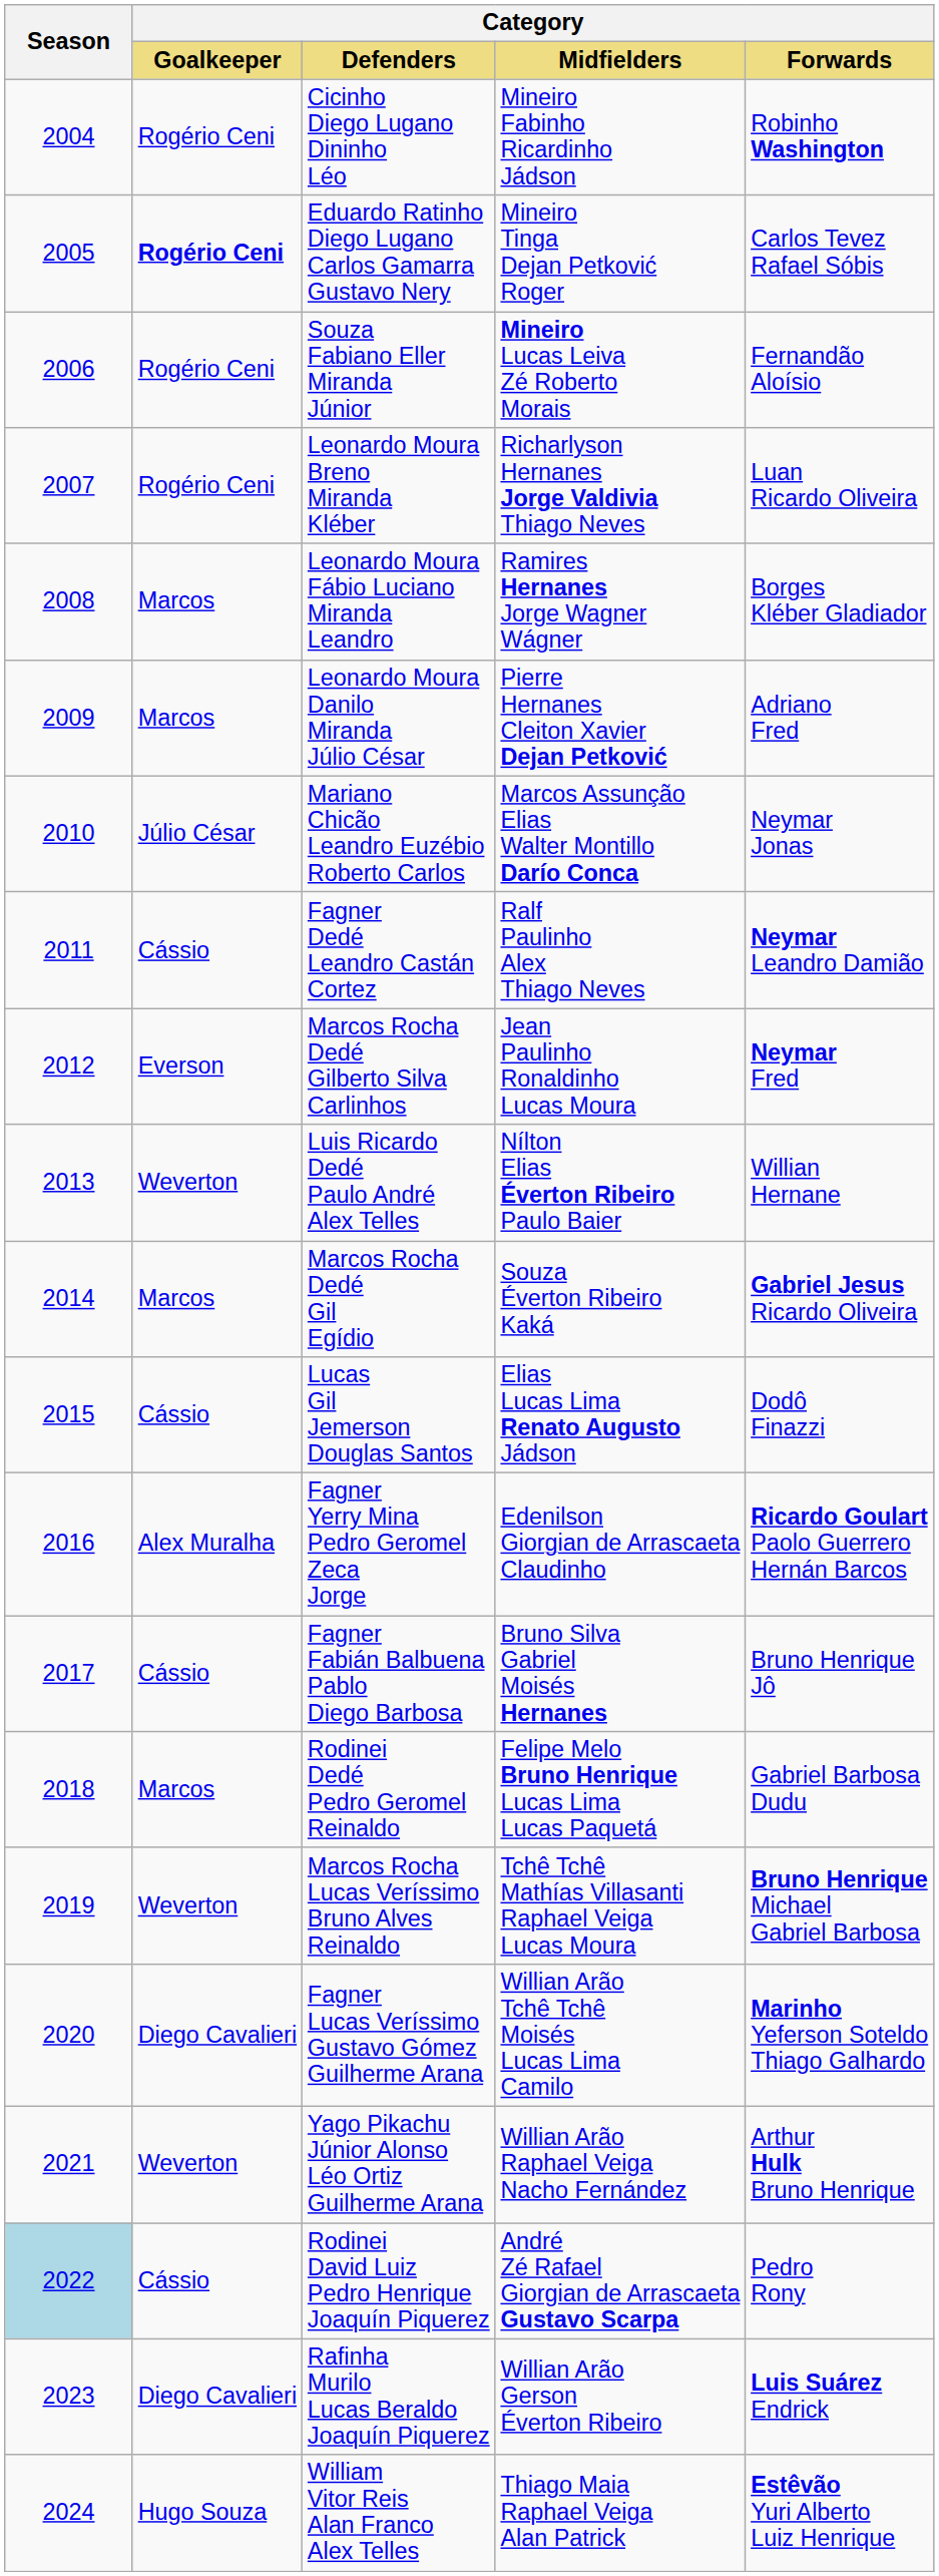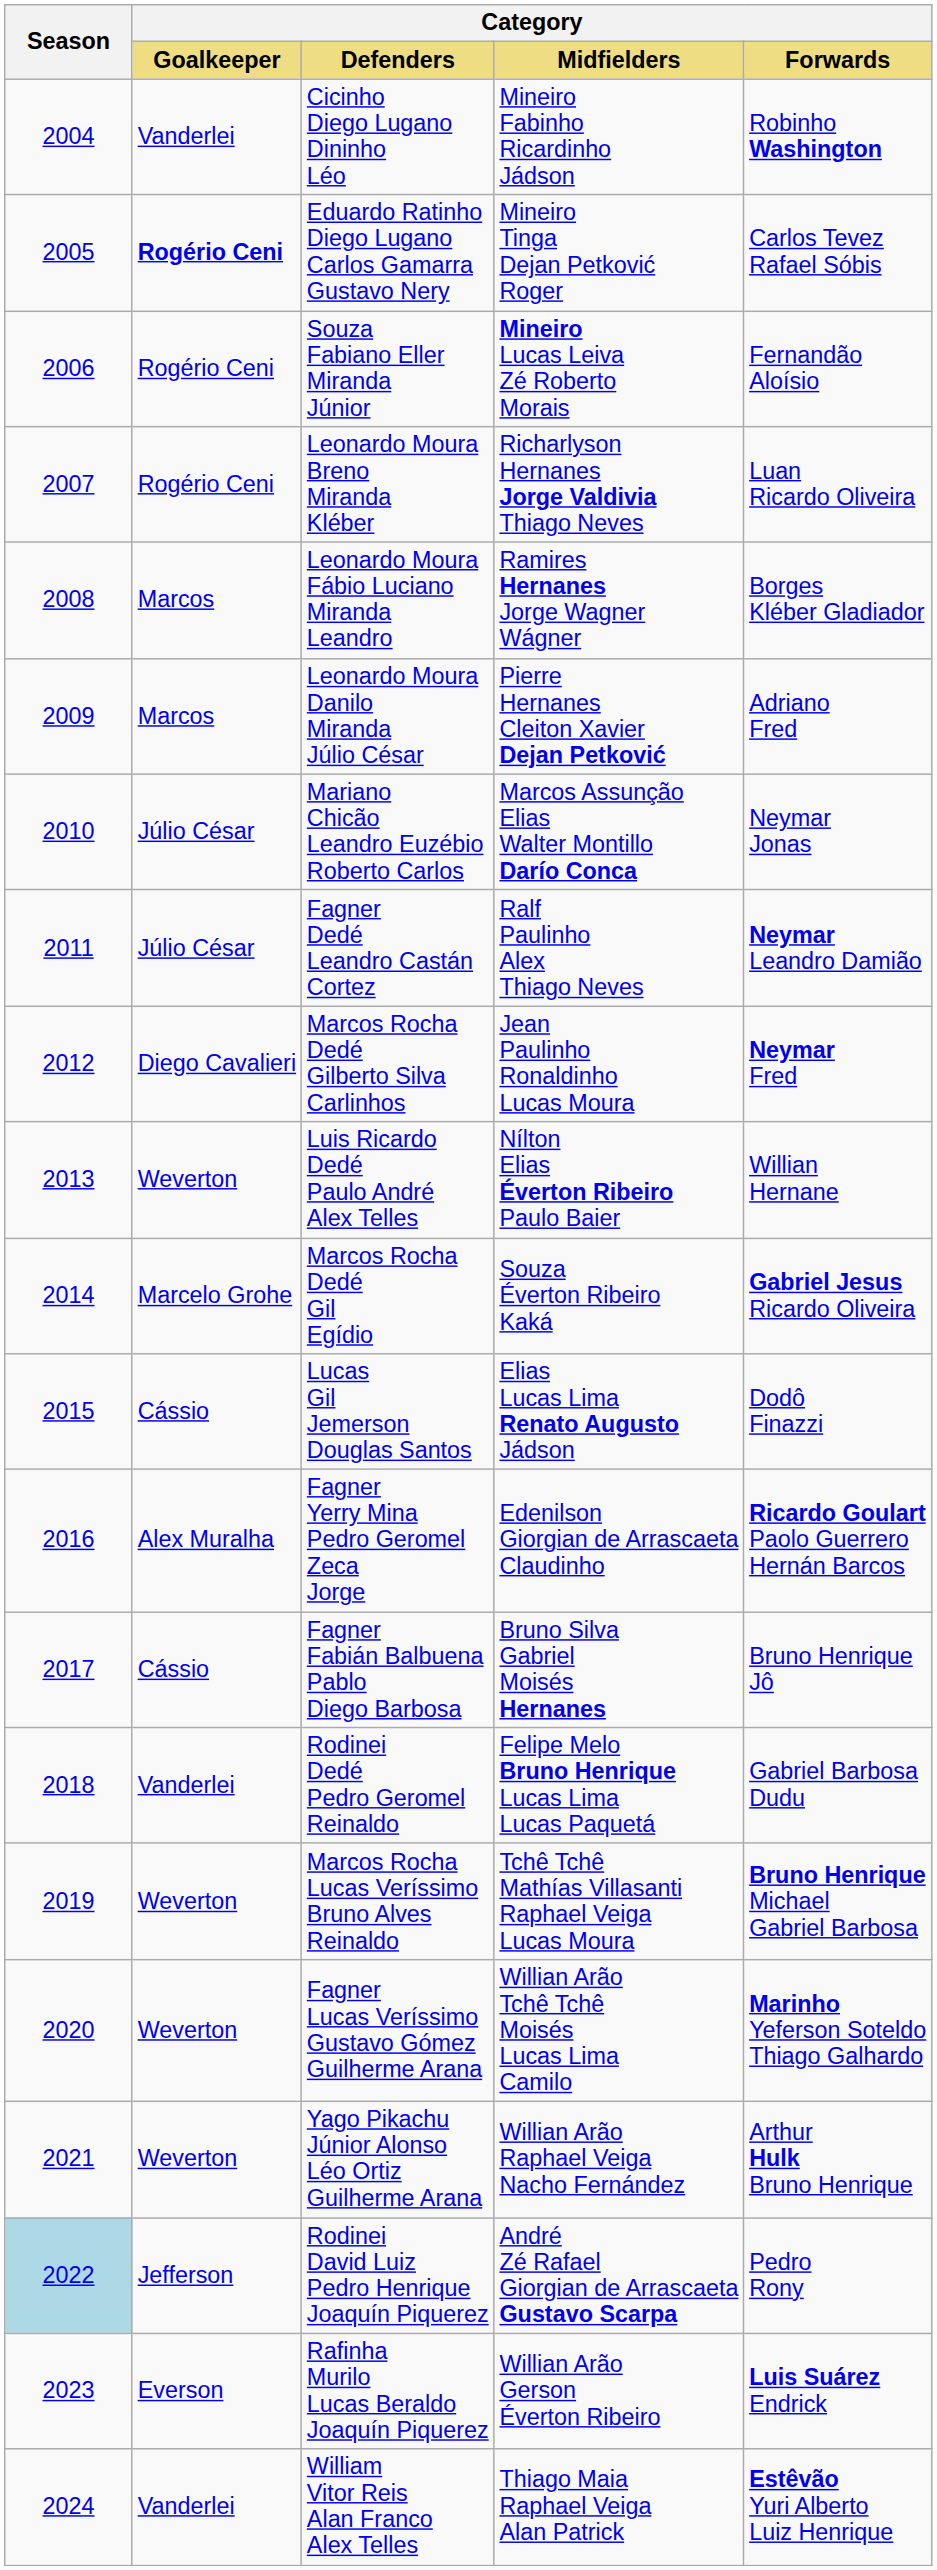 <table class="wikitable">
 <tr>
 <th width="80" rowspan="2">Season</th>
 <th colspan="5">Category</th>
 </tr>
 <tr>
 <th style="background-color: #eedd82">Goalkeeper</th>
 <th style="background-color: #eedd82">Defenders</th>
 <th style="background-color: #eedd82">Midfielders</th>
 <th style="background-color: #eedd82">Forwards</th>
 </tr>
 <tr>
 <td align="center"><a href='#'>2004</a></td>
-<td> <a href='#'>Rogério Ceni</a> </td>
+<td> <a href='#'>Vanderlei</a> </td>
 <td> <a href='#'>Cicinho</a>  <br>  <a href='#'>Diego Lugano</a>  <br>  <a href='#'>Dininho</a>  <br>  <a href='#'>Léo</a> </td>
 <td> <a href='#'>Mineiro</a>  <br>  <a href='#'>Fabinho</a>  <br>  <a href='#'>Ricardinho</a>  <br>  <a href='#'>Jádson</a> </td>
 <td> <a href='#'>Robinho</a>  <br>  <strong><a href='#'>Washington</a> </strong></td>
 </tr>
 <tr>
 <td align="center"><a href='#'>2005</a></td>
 <td> <strong><a href='#'>Rogério Ceni</a> </strong></td>
 <td> <a href='#'>Eduardo Ratinho</a>  <br>  <a href='#'>Diego Lugano</a>  <br>  <a href='#'>Carlos Gamarra</a>  <br>  <a href='#'>Gustavo Nery</a> </td>
 <td> <a href='#'>Mineiro</a>  <br>  <a href='#'>Tinga</a>  <br>  <a href='#'>Dejan Petković</a>  <br>  <a href='#'>Roger</a> </td>
 <td> <a href='#'>Carlos Tevez</a>  <br>  <a href='#'>Rafael Sóbis</a> </td>
 </tr>
 <tr>
 <td align="center"><a href='#'>2006</a></td>
 <td> <a href='#'>Rogério Ceni</a> </td>
 <td> <a href='#'>Souza</a>  <br>  <a href='#'>Fabiano Eller</a>  <br>  <a href='#'>Miranda</a>  <br>  <a href='#'>Júnior</a> </td>
 <td> <strong><a href='#'>Mineiro</a> </strong> <br>  <a href='#'>Lucas Leiva</a>  <br>  <a href='#'>Zé Roberto</a>  <br>  <a href='#'>Morais</a> </td>
 <td> <a href='#'>Fernandão</a>  <br>  <a href='#'>Aloísio</a> </td>
 </tr>
 <tr>
 <td align="center"><a href='#'>2007</a></td>
 <td> <a href='#'>Rogério Ceni</a> </td>
 <td> <a href='#'>Leonardo Moura</a>  <br>  <a href='#'>Breno</a>  <br>  <a href='#'>Miranda</a>  <br>  <a href='#'>Kléber</a> </td>
 <td> <a href='#'>Richarlyson</a>  <br>  <a href='#'>Hernanes</a>  <br>  <strong><a href='#'>Jorge Valdivia</a> </strong> <br>  <a href='#'>Thiago Neves</a> </td>
 <td> <a href='#'>Luan</a>  <br>  <a href='#'>Ricardo Oliveira</a> </td>
 </tr>
 <tr>
 <td align="center"><a href='#'>2008</a></td>
 <td> <a href='#'>Marcos</a> </td>
 <td> <a href='#'>Leonardo Moura</a>  <br>  <a href='#'>Fábio Luciano</a>  <br>  <a href='#'>Miranda</a>  <br>  <a href='#'>Leandro</a> </td>
 <td> <a href='#'>Ramires</a>  <br>  <strong><a href='#'>Hernanes</a> </strong> <br>  <a href='#'>Jorge Wagner</a>  <br>  <a href='#'>Wágner</a> </td>
 <td> <a href='#'>Borges</a>  <br>  <a href='#'>Kléber Gladiador</a> </td>
 </tr>
 <tr>
 <td align="center"><a href='#'>2009</a></td>
 <td> <a href='#'>Marcos</a> </td>
 <td> <a href='#'>Leonardo Moura</a>  <br>  <a href='#'>Danilo</a>  <br>  <a href='#'>Miranda</a>  <br>  <a href='#'>Júlio César</a> </td>
 <td> <a href='#'>Pierre</a>  <br>  <a href='#'>Hernanes</a>  <br>  <a href='#'>Cleiton Xavier</a>  <br>  <strong><a href='#'>Dejan Petković</a> </strong></td>
 <td> <a href='#'>Adriano</a>  <br>  <a href='#'>Fred</a> </td>
 </tr>
 <tr>
 <td align="center"><a href='#'>2010</a></td>
 <td> <a href='#'>Júlio César</a> </td>
 <td> <a href='#'>Mariano</a>  <br>  <a href='#'>Chicão</a>  <br>  <a href='#'>Leandro Euzébio</a>  <br>  <a href='#'>Roberto Carlos</a> </td>
 <td> <a href='#'>Marcos Assunção</a>  <br>  <a href='#'>Elias</a>  <br>  <a href='#'>Walter Montillo</a>  <br>  <strong><a href='#'>Darío Conca</a> </strong></td>
 <td> <a href='#'>Neymar</a>  <br>  <a href='#'>Jonas</a> </td>
 </tr>
 <tr>
 <td align="center"><a href='#'>2011</a></td>
-<td> <a href='#'>Cássio</a> </td>
+<td> <a href='#'>Júlio César</a> </td>
 <td> <a href='#'>Fagner</a>  <br>  <a href='#'>Dedé</a>  <br>  <a href='#'>Leandro Castán</a>  <br>  <a href='#'>Cortez</a> </td>
 <td> <a href='#'>Ralf</a>  <br>  <a href='#'>Paulinho</a>  <br>  <a href='#'>Alex</a>  <br>  <a href='#'>Thiago Neves</a> </td>
 <td> <strong><a href='#'>Neymar</a> </strong> <br>  <a href='#'>Leandro Damião</a> </td>
 </tr>
 <tr>
 <td align="center"><a href='#'>2012</a></td>
-<td> <a href='#'>Everson</a> </td>
+<td> <a href='#'>Diego Cavalieri</a> </td>
 <td> <a href='#'>Marcos Rocha</a>  <br>  <a href='#'>Dedé</a>  <br>  <a href='#'>Gilberto Silva</a>  <br>  <a href='#'>Carlinhos</a> </td>
 <td> <a href='#'>Jean</a>  <br>  <a href='#'>Paulinho</a>  <br>  <a href='#'>Ronaldinho</a>  <br>  <a href='#'>Lucas Moura</a> </td>
 <td> <strong><a href='#'>Neymar</a> </strong> <br>  <a href='#'>Fred</a> </td>
 </tr>
 <tr>
 <td align="center"><a href='#'>2013</a></td>
 <td> <a href='#'>Weverton</a> </td>
 <td> <a href='#'>Luis Ricardo</a>  <br>  <a href='#'>Dedé</a>  <br>  <a href='#'>Paulo André</a>  <br>  <a href='#'>Alex Telles</a> </td>
 <td> <a href='#'>Nílton</a>  <br>  <a href='#'>Elias</a>  <br>  <strong><a href='#'>Éverton Ribeiro</a> </strong> <br>  <a href='#'>Paulo Baier</a> </td>
 <td> <a href='#'>Willian</a>  <br>  <a href='#'>Hernane</a> </td>
 </tr>
 <tr>
 <td align="center"><a href='#'>2014</a></td>
-<td> <a href='#'>Marcos</a> </td>
+<td> <a href='#'>Marcelo Grohe</a> </td>
 <td> <a href='#'>Marcos Rocha</a>  <br>  <a href='#'>Dedé</a>  <br>  <a href='#'>Gil</a>  <br>  <a href='#'>Egídio</a> </td>
 <td> <a href='#'>Souza</a>  <br>  <a href='#'>Éverton Ribeiro</a>  <br>  <a href='#'>Kaká</a> </td>
 <td> <strong><a href='#'>Gabriel Jesus</a> </strong> <br>  <a href='#'>Ricardo Oliveira</a> </td>
 </tr>
 <tr>
 <td align="center"><a href='#'>2015</a></td>
 <td> <a href='#'>Cássio</a> </td>
 <td> <a href='#'>Lucas</a>  <br>  <a href='#'>Gil</a>  <br>  <a href='#'>Jemerson</a>  <br>  <a href='#'>Douglas Santos</a> </td>
 <td> <a href='#'>Elias</a>  <br>  <a href='#'>Lucas Lima</a>  <br>  <strong><a href='#'>Renato Augusto</a> </strong> <br>  <a href='#'>Jádson</a> </td>
 <td> <a href='#'>Dodô</a>  <br>  <a href='#'>Finazzi</a> </td>
 </tr>
 <tr>
 <td align="center"><a href='#'>2016</a></td>
 <td> <a href='#'>Alex Muralha</a> </td>
 <td> <a href='#'>Fagner</a>  <br>  <a href='#'>Yerry Mina</a>  <br>  <a href='#'>Pedro Geromel</a>  <br>  <a href='#'>Zeca</a>  <br>  <a href='#'>Jorge</a> </td>
 <td> <a href='#'>Edenilson</a>  <br>  <a href='#'>Giorgian de Arrascaeta</a>  <br>  <a href='#'>Claudinho</a> </td>
 <td> <strong><a href='#'>Ricardo Goulart</a> </strong> <br>  <a href='#'>Paolo Guerrero</a>  <br>  <a href='#'>Hernán Barcos</a> </td>
 </tr>
 <tr>
 <td align="center"><a href='#'>2017</a></td>
 <td> <a href='#'>Cássio</a> </td>
 <td> <a href='#'>Fagner</a>  <br>  <a href='#'>Fabián Balbuena</a>  <br>  <a href='#'>Pablo</a>  <br>  <a href='#'>Diego Barbosa</a> </td>
 <td> <a href='#'>Bruno Silva</a>  <br>  <a href='#'>Gabriel</a>  <br>  <a href='#'>Moisés</a>  <br>  <strong><a href='#'>Hernanes</a> </strong></td>
 <td> <a href='#'>Bruno Henrique</a>  <br>  <a href='#'>Jô</a> </td>
 </tr>
 <tr>
 <td align="center"><a href='#'>2018</a></td>
-<td> <a href='#'>Marcos</a> </td>
+<td> <a href='#'>Vanderlei</a> </td>
 <td> <a href='#'>Rodinei</a>  <br>  <a href='#'>Dedé</a>  <br>  <a href='#'>Pedro Geromel</a>  <br>  <a href='#'>Reinaldo</a> </td>
 <td> <a href='#'>Felipe Melo</a>  <br>  <strong><a href='#'>Bruno Henrique</a> </strong> <br>  <a href='#'>Lucas Lima</a>  <br>  <a href='#'>Lucas Paquetá</a> </td>
 <td> <a href='#'>Gabriel Barbosa</a>  <br>  <a href='#'>Dudu</a> </td>
 </tr>
 <tr>
 <td align="center"><a href='#'>2019</a></td>
 <td> <a href='#'>Weverton</a> </td>
 <td> <a href='#'>Marcos Rocha</a>  <br>  <a href='#'>Lucas Veríssimo</a>  <br>  <a href='#'>Bruno Alves</a>  <br>  <a href='#'>Reinaldo</a> </td>
 <td> <a href='#'>Tchê Tchê</a>  <br>  <a href='#'>Mathías Villasanti</a>  <br>  <a href='#'>Raphael Veiga</a>  <br>  <a href='#'>Lucas Moura</a> </td>
 <td> <strong><a href='#'>Bruno Henrique</a></strong>  <br>  <a href='#'>Michael</a>  <br>  <a href='#'>Gabriel Barbosa</a> </td>
 </tr>
 <tr>
 <td align="center"><a href='#'>2020</a></td>
-<td> <a href='#'>Diego Cavalieri</a> </td>
+<td> <a href='#'>Weverton</a> </td>
 <td> <a href='#'>Fagner</a>  <br>  <a href='#'>Lucas Veríssimo</a>  <br>  <a href='#'>Gustavo Gómez</a>  <br>  <a href='#'>Guilherme Arana</a> </td>
 <td> <a href='#'>Willian Arão</a>  <br>  <a href='#'>Tchê Tchê</a>  <br>  <a href='#'>Moisés</a>  <br>  <a href='#'>Lucas Lima</a>  <br>  <a href='#'>Camilo</a> </td>
 <td> <strong><a href='#'>Marinho</a></strong>  <br>  <a href='#'>Yeferson Soteldo</a>  <br>  <a href='#'>Thiago Galhardo</a> </td>
 </tr>
 <tr>
 <td align="center"><a href='#'>2021</a></td>
 <td> <a href='#'>Weverton</a> </td>
 <td> <a href='#'>Yago Pikachu</a>  <br>  <a href='#'>Júnior Alonso</a>  <br>  <a href='#'>Léo Ortiz</a>  <br>  <a href='#'>Guilherme Arana</a> </td>
 <td> <a href='#'>Willian Arão</a>  <br>  <a href='#'>Raphael Veiga</a>  <br>  <a href='#'>Nacho Fernández</a> </td>
 <td> <a href='#'>Arthur</a>  <br>  <strong><a href='#'>Hulk</a> </strong> <br>  <a href='#'>Bruno Henrique</a> </td>
 </tr>
 <tr>
 <td align="center" style="background: lightblue;"><a href='#'>2022</a></td>
-<td> <a href='#'>Cássio</a> </td>
+<td> <a href='#'>Jefferson</a> </td>
 <td> <a href='#'>Rodinei</a>  <br>  <a href='#'>David Luiz</a>  <br>  <a href='#'>Pedro Henrique</a>  <br>  <a href='#'>Joaquín Piquerez</a> </td>
 <td> <a href='#'>André</a>  <br>  <a href='#'>Zé Rafael</a>  <br>  <a href='#'>Giorgian de Arrascaeta</a>  <br>  <strong><a href='#'>Gustavo Scarpa</a> </strong></td>
 <td> <a href='#'>Pedro</a>  <br>  <a href='#'>Rony</a> </td>
 </tr>
 <tr>
 <td align="center"><a href='#'>2023</a></td>
-<td> <a href='#'>Diego Cavalieri</a> </td>
+<td> <a href='#'>Everson</a> </td>
 <td> <a href='#'>Rafinha</a>  <br>  <a href='#'>Murilo</a>  <br>  <a href='#'>Lucas Beraldo</a>  <br>  <a href='#'>Joaquín Piquerez</a> </td>
 <td> <a href='#'>Willian Arão</a>  <br>  <a href='#'>Gerson</a>  <br>  <a href='#'>Éverton Ribeiro</a> </td>
 <td> <strong><a href='#'>Luis Suárez</a> </strong> <br>  <a href='#'>Endrick</a> </td>
 </tr>
 <tr>
 <td align="center"><a href='#'>2024</a></td>
-<td> <a href='#'>Hugo Souza</a> </td>
+<td> <a href='#'>Vanderlei</a> </td>
 <td> <a href='#'>William</a>  <br>  <a href='#'>Vitor Reis</a>  <br>  <a href='#'>Alan Franco</a>  <br>  <a href='#'>Alex Telles</a> </td>
 <td> <a href='#'>Thiago Maia</a>  <br>  <a href='#'>Raphael Veiga</a>  <br>  <a href='#'>Alan Patrick</a> </td>
 <td> <strong><a href='#'>Estêvão</a>  </strong> <br>  <a href='#'>Yuri Alberto</a>  <br>  <a href='#'>Luiz Henrique</a> </td>
 </tr>
 </table>
